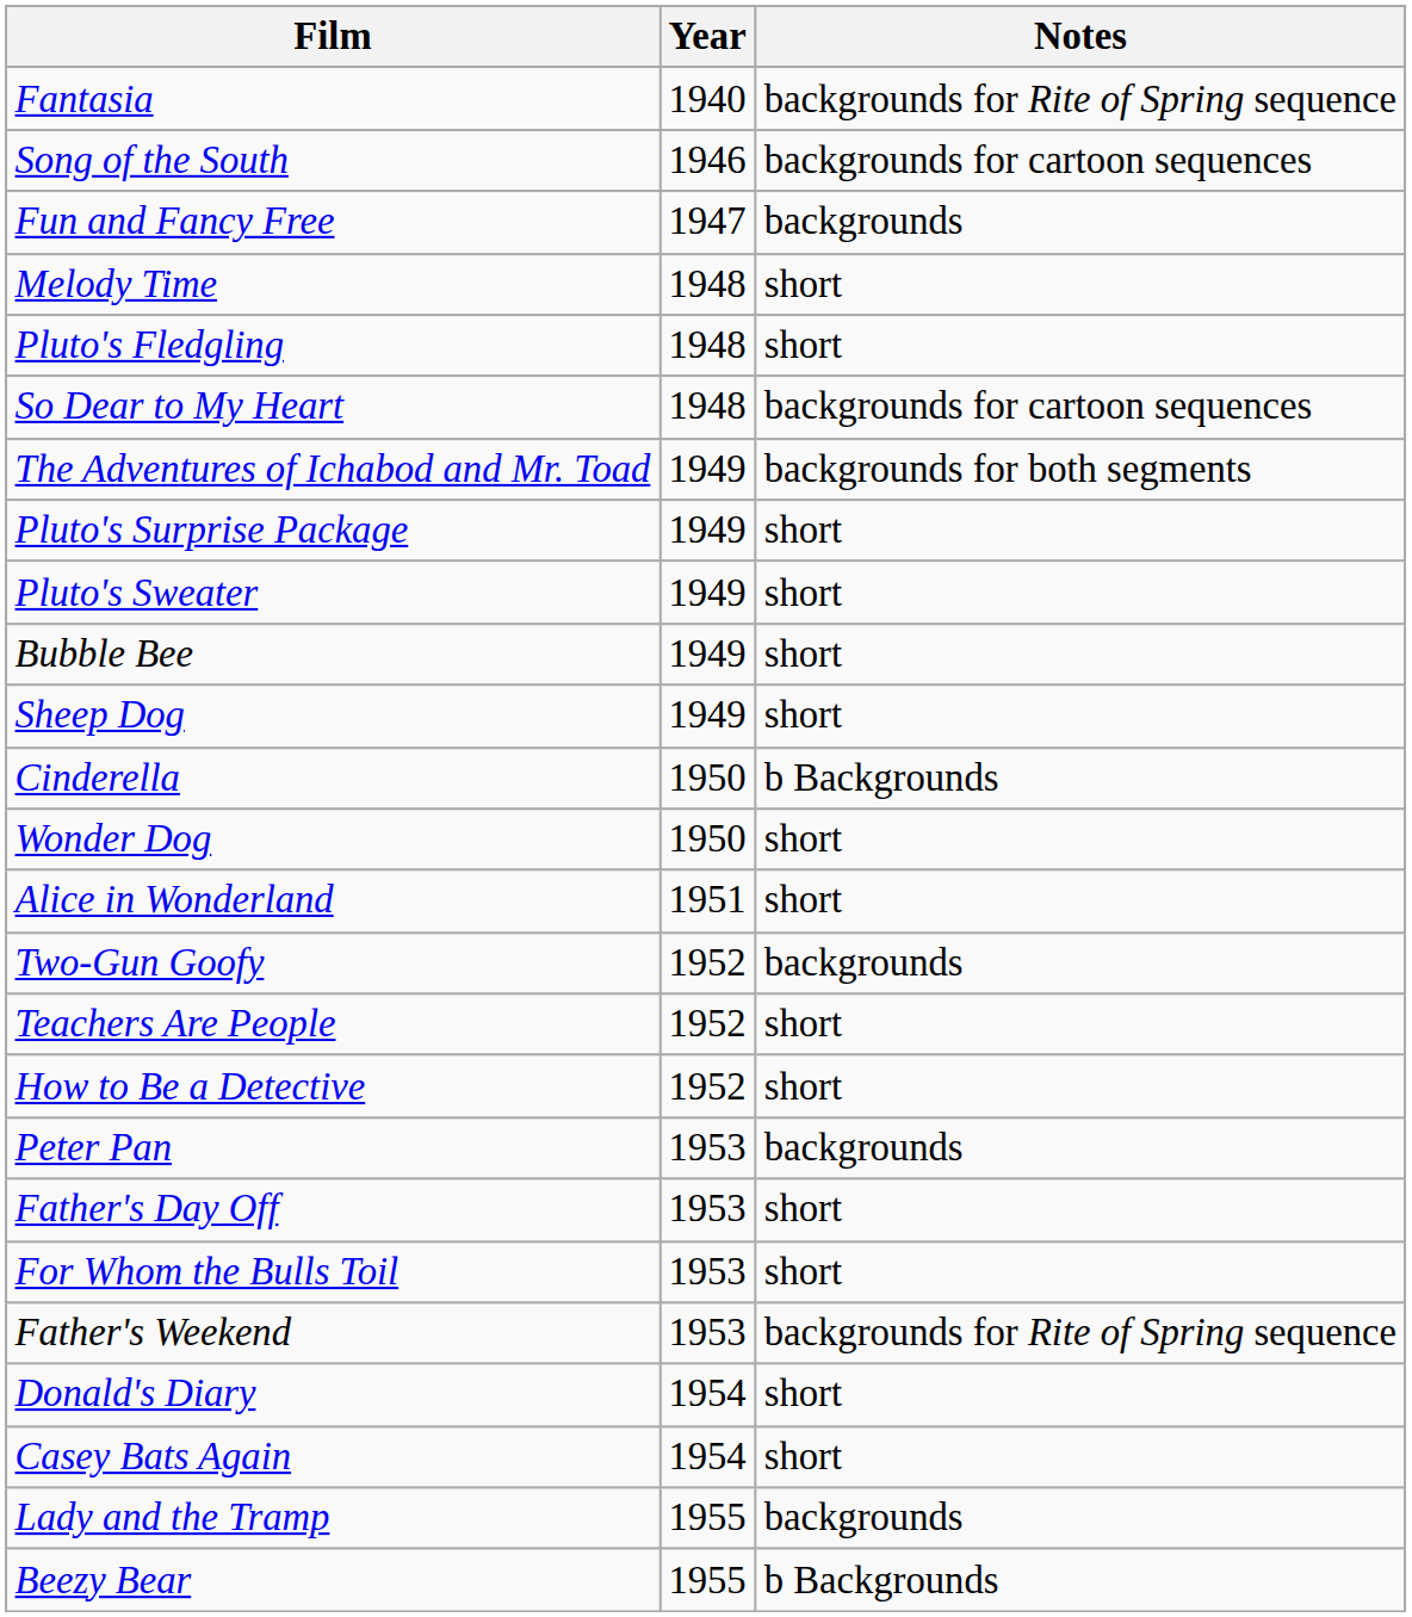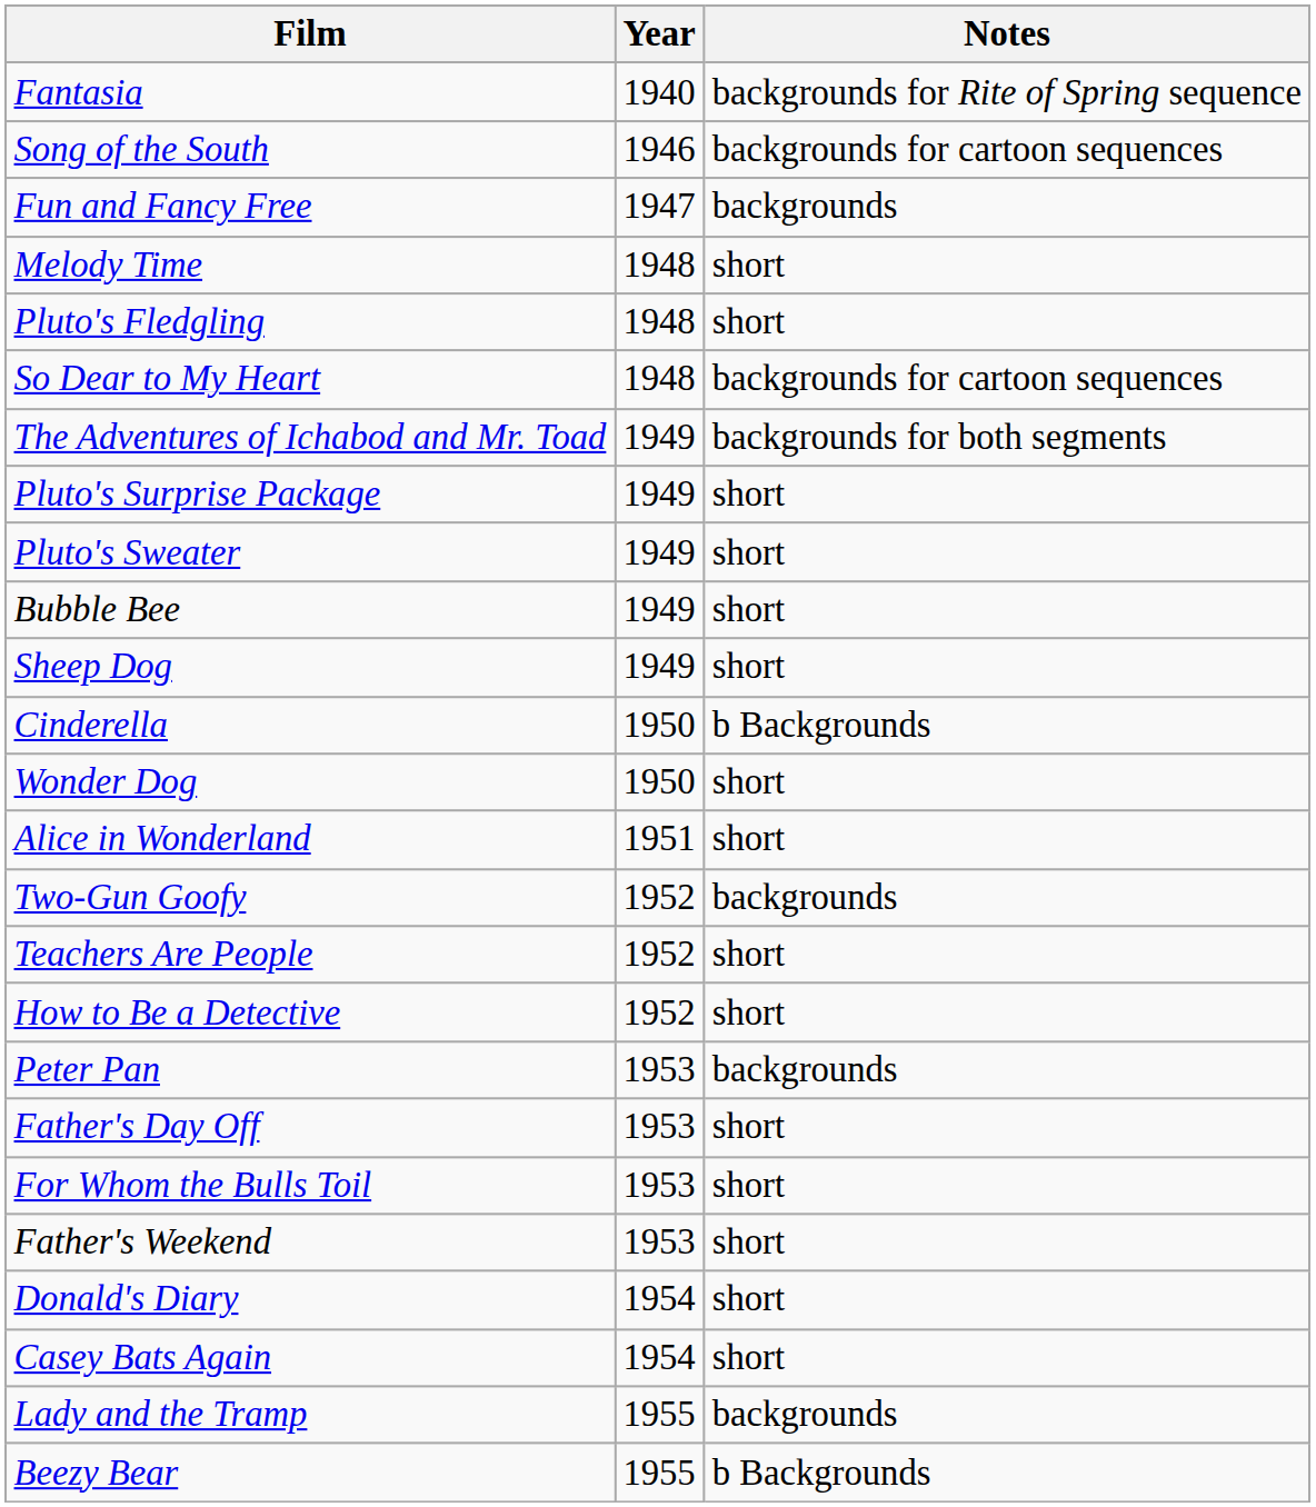 <table class="wikitable">
 <tr>
 <th>Film</th>
 <th>Year</th>
 <th>Notes</th>
 </tr>
 <tr>
 <td><em><a href='#'>Fantasia</a></em></td>
 <td>1940</td>
 <td>backgrounds for <em>Rite of Spring</em> sequence</td>
 </tr>
 <tr>
 <td><em><a href='#'>Song of the South</a></em></td>
 <td>1946</td>
 <td>backgrounds for cartoon sequences</td>
 </tr>
 <tr>
 <td><em><a href='#'>Fun and Fancy Free</a></em></td>
 <td>1947</td>
 <td>backgrounds</td>
 </tr>
 <tr>
 <td><em><a href='#'>Melody Time</a></em></td>
 <td>1948</td>
 <td>short</td>
 </tr>
 <tr>
 <td><em><a href='#'>Pluto's Fledgling</a></em></td>
 <td>1948</td>
 <td>short</td>
 </tr>
 <tr>
 <td><em><a href='#'>So Dear to My Heart</a></em></td>
 <td>1948</td>
 <td>backgrounds for cartoon sequences</td>
 </tr>
 <tr>
 <td><em><a href='#'>The Adventures of Ichabod and Mr. Toad</a></em></td>
 <td>1949</td>
 <td>backgrounds for both segments</td>
 </tr>
 <tr>
 <td><em><a href='#'>Pluto's Surprise Package</a></em></td>
 <td>1949</td>
 <td>short</td>
 </tr>
 <tr>
 <td><em><a href='#'>Pluto's Sweater</a></em></td>
 <td>1949</td>
 <td>short</td>
 </tr>
 <tr>
 <td><em>Bubble Bee</em></td>
 <td>1949</td>
 <td>short</td>
 </tr>
 <tr>
 <td><em><a href='#'>Sheep Dog</a></em></td>
 <td>1949</td>
 <td>short</td>
 </tr>
 <tr>
 <td><em><a href='#'>Cinderella</a></em></td>
 <td>1950</td>
 <td>b Backgrounds</td>
 </tr>
 <tr>
 <td><em><a href='#'>Wonder Dog</a></em></td>
 <td>1950</td>
 <td>short</td>
 </tr>
 <tr>
 <td><em><a href='#'>Alice in Wonderland</a></em></td>
 <td>1951</td>
 <td>short</td>
 </tr>
 <tr>
 <td><em><a href='#'>Two-Gun Goofy</a></em></td>
 <td>1952</td>
 <td>backgrounds</td>
 </tr>
 <tr>
 <td><em><a href='#'>Teachers Are People</a></em></td>
 <td>1952</td>
 <td>short</td>
 </tr>
 <tr>
 <td><em><a href='#'>How to Be a Detective</a></em></td>
 <td>1952</td>
 <td>short</td>
 </tr>
 <tr>
 <td><em><a href='#'>Peter Pan</a></em></td>
 <td>1953</td>
 <td>backgrounds</td>
 </tr>
 <tr>
 <td><em><a href='#'>Father's Day Off</a></em></td>
 <td>1953</td>
 <td>short</td>
 </tr>
 <tr>
 <td><em><a href='#'>For Whom the Bulls Toil</a></em></td>
 <td>1953</td>
 <td>short</td>
 </tr>
 <tr>
 <td><em>Father's Weekend</em></td>
 <td>1953</td>
-<td>backgrounds for <em>Rite of Spring</em> sequence</td>
+<td>short</td>
 </tr>
 <tr>
 <td><em><a href='#'>Donald's Diary</a></em></td>
 <td>1954</td>
 <td>short</td>
 </tr>
 <tr>
 <td><em><a href='#'>Casey Bats Again</a></em></td>
 <td>1954</td>
 <td>short</td>
 </tr>
 <tr>
 <td><em><a href='#'>Lady and the Tramp</a></em></td>
 <td>1955</td>
 <td>backgrounds</td>
 </tr>
 <tr>
 <td><em><a href='#'>Beezy Bear</a></em></td>
 <td>1955</td>
 <td>b Backgrounds</td>
 </tr>
 </table>
